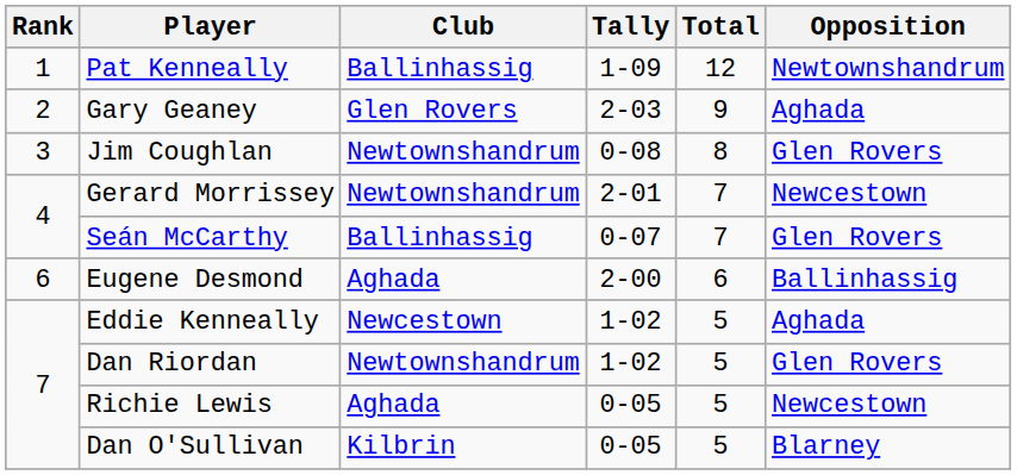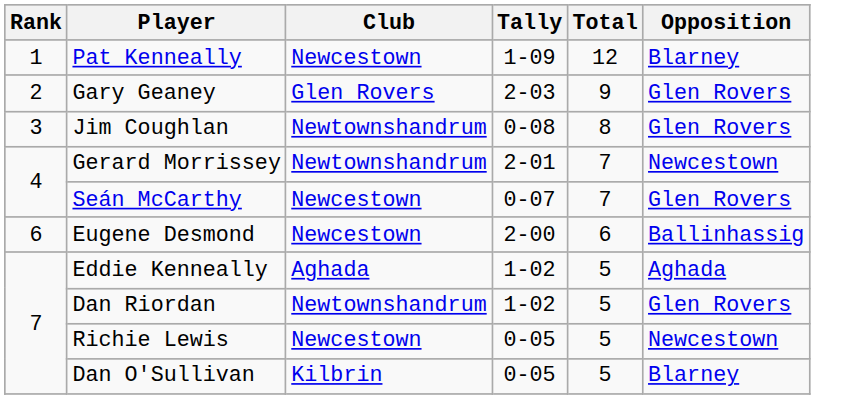 <table class="wikitable">
 <tr>
 <th>Rank</th>
 <th>Player</th>
 <th>Club</th>
 <th>Tally</th>
 <th>Total</th>
 <th>Opposition</th>
 </tr>
 <tr>
 <td rowspan="1" style="text-align:center;">1</td>
 <td><a href='#'>Pat Kenneally</a></td>
-<td><a href='#'>Ballinhassig</a></td>
+<td><a href='#'>Newcestown</a></td>
 <td align=center>1-09</td>
 <td align=center>12</td>
-<td><a href='#'>Newtownshandrum</a></td>
+<td><a href='#'>Blarney</a></td>
 </tr>
 <tr>
 <td rowspan="1" style="text-align:center;">2</td>
 <td>Gary Geaney</td>
 <td><a href='#'>Glen Rovers</a></td>
 <td align=center>2-03</td>
 <td align=center>9</td>
-<td><a href='#'>Aghada</a></td>
+<td><a href='#'>Glen Rovers</a></td>
 </tr>
 <tr>
 <td rowspan="1" style="text-align:center;">3</td>
 <td>Jim Coughlan</td>
 <td><a href='#'>Newtownshandrum</a></td>
 <td align=center>0-08</td>
 <td align=center>8</td>
 <td><a href='#'>Glen Rovers</a></td>
 </tr>
 <tr>
 <td rowspan="2" style="text-align:center;">4</td>
 <td>Gerard Morrissey</td>
 <td><a href='#'>Newtownshandrum</a></td>
 <td align=center>2-01</td>
 <td align=center>7</td>
 <td><a href='#'>Newcestown</a></td>
 </tr>
 <tr>
 <td><a href='#'>Seán McCarthy</a></td>
-<td><a href='#'>Ballinhassig</a></td>
+<td><a href='#'>Newcestown</a></td>
 <td align=center>0-07</td>
 <td align=center>7</td>
 <td><a href='#'>Glen Rovers</a></td>
 </tr>
 <tr>
 <td rowspan="1" style="text-align:center;">6</td>
 <td>Eugene Desmond</td>
-<td><a href='#'>Aghada</a></td>
+<td><a href='#'>Newcestown</a></td>
 <td align=center>2-00</td>
 <td align=center>6</td>
 <td><a href='#'>Ballinhassig</a></td>
 </tr>
 <tr>
 <td rowspan="4" style="text-align:center;">7</td>
 <td>Eddie Kenneally</td>
-<td><a href='#'>Newcestown</a></td>
+<td><a href='#'>Aghada</a></td>
 <td align=center>1-02</td>
 <td align=center>5</td>
 <td><a href='#'>Aghada</a></td>
 </tr>
 <tr>
 <td>Dan Riordan</td>
 <td><a href='#'>Newtownshandrum</a></td>
 <td align=center>1-02</td>
 <td align=center>5</td>
 <td><a href='#'>Glen Rovers</a></td>
 </tr>
 <tr>
 <td>Richie Lewis</td>
-<td><a href='#'>Aghada</a></td>
+<td><a href='#'>Newcestown</a></td>
 <td align=center>0-05</td>
 <td align=center>5</td>
 <td><a href='#'>Newcestown</a></td>
 </tr>
 <tr>
 <td>Dan O'Sullivan</td>
 <td><a href='#'>Kilbrin</a></td>
 <td align=center>0-05</td>
 <td align=center>5</td>
 <td><a href='#'>Blarney</a></td>
 </tr>
 </table>
